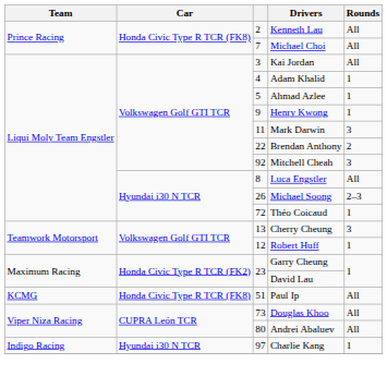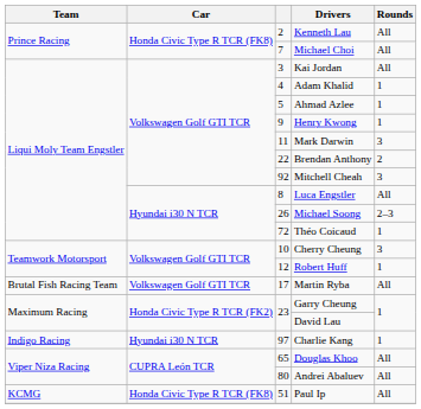 <table class="wikitable" style="font-size: 85%;">
 <tr>
 <th>Team</th>
 <th>Car</th>
 <th></th>
 <th>Drivers</th>
 <th>Rounds</th>
 </tr>
 <tr>
 <td rowspan=2> <a href='#'>Prince Racing</a></td>
 <td rowspan=2><a href='#'>Honda Civic Type R TCR (FK8)</a></td>
 <td>2</td>
 <td> <a href='#'>Kenneth Lau</a></td>
 <td>All</td>
 </tr>
 <tr>
 <td>7</td>
 <td> <a href='#'>Michael Choi</a></td>
 <td>All</td>
 </tr>
 <tr>
 <td rowspan=10> <a href='#'>Liqui Moly Team Engstler</a></td>
 <td rowspan=7><a href='#'>Volkswagen Golf GTI TCR</a></td>
 <td>3</td>
 <td> Kai Jordan</td>
 <td>All</td>
 </tr>
 <tr>
 <td>4</td>
 <td> Adam Khalid</td>
 <td>1</td>
 </tr>
 <tr>
 <td>5</td>
 <td> Ahmad Azlee</td>
 <td>1</td>
 </tr>
 <tr>
 <td>9</td>
 <td> <a href='#'>Henry Kwong</a></td>
 <td>1</td>
 </tr>
 <tr>
 <td>11</td>
 <td> Mark Darwin</td>
 <td>3</td>
 </tr>
 <tr>
 <td>22</td>
 <td> Brendan Anthony</td>
 <td>2</td>
 </tr>
 <tr>
 <td>92</td>
 <td> Mitchell Cheah</td>
 <td>3</td>
 </tr>
 <tr>
 <td rowspan=3><a href='#'>Hyundai i30 N TCR</a></td>
 <td>8</td>
 <td> <a href='#'>Luca Engstler</a></td>
 <td>All</td>
 </tr>
 <tr>
 <td>26</td>
 <td> <a href='#'>Michael Soong</a></td>
 <td>2–3</td>
 </tr>
 <tr>
 <td>72</td>
 <td> Théo Coicaud</td>
 <td>1</td>
 </tr>
 <tr>
 <td rowspan=2> <a href='#'>Teamwork Motorsport</a></td>
 <td rowspan=2><a href='#'>Volkswagen Golf GTI TCR</a></td>
-<td>13</td>
+<td>10</td>
 <td> Cherry Cheung</td>
 <td>3</td>
 </tr>
 <tr>
 <td>12</td>
 <td> <a href='#'>Robert Huff</a></td>
 <td>1</td>
+</tr>
+<tr>
+<td> Brutal Fish Racing Team</td>
+<td><a href='#'>Volkswagen Golf GTI TCR</a></td>
+<td>17</td>
+<td> Martin Ryba</td>
+<td>All</td>
 </tr>
 <tr>
 <td rowspan=2> Maximum Racing</td>
 <td rowspan=2><a href='#'>Honda Civic Type R TCR (FK2)</a></td>
 <td rowspan=2>23</td>
 <td> Garry Cheung</td>
 <td rowspan=2>1</td>
 </tr>
 <tr>
 <td> David Lau</td>
 </tr>
 <tr>
-<td> <a href='#'>KCMG</a></td>
-<td><a href='#'>Honda Civic Type R TCR (FK8)</a></td>
-<td>51</td>
-<td> Paul Ip</td>
-<td>All</td>
+<td> <a href='#'>Indigo Racing</a></td>
+<td><a href='#'>Hyundai i30 N TCR</a></td>
+<td>97</td>
+<td> Charlie Kang</td>
+<td>1</td>
 </tr>
 <tr>
 <td rowspan=2> <a href='#'>Viper Niza Racing</a></td>
 <td rowspan=2><a href='#'>CUPRA León TCR</a></td>
-<td>73</td>
+<td>65</td>
 <td> <a href='#'>Douglas Khoo</a></td>
 <td>All</td>
 </tr>
 <tr>
 <td>80</td>
 <td> Andrei Abaluev</td>
 <td>All</td>
 </tr>
 <tr>
-<td> <a href='#'>Indigo Racing</a></td>
-<td><a href='#'>Hyundai i30 N TCR</a></td>
-<td>97</td>
-<td> Charlie Kang</td>
-<td>1</td>
+<td> <a href='#'>KCMG</a></td>
+<td><a href='#'>Honda Civic Type R TCR (FK8)</a></td>
+<td>51</td>
+<td> Paul Ip</td>
+<td>All</td>
 </tr>
 <tr>
 </tr>
 </table>
